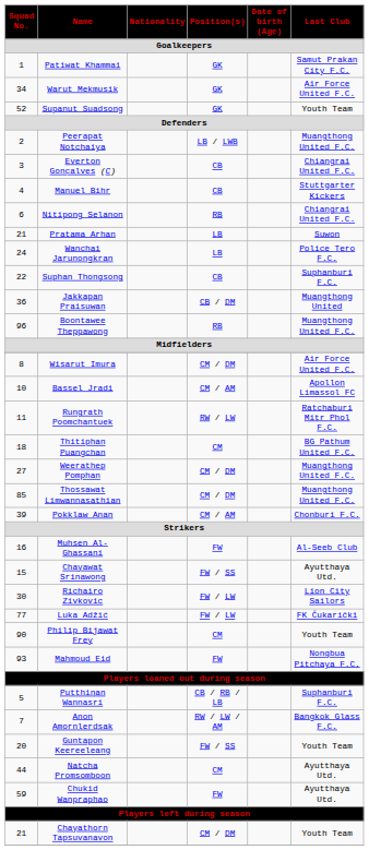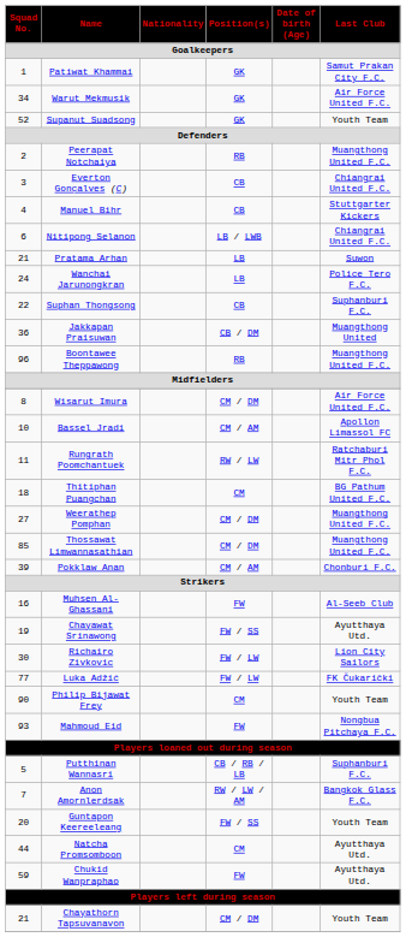 <table class="wikitable" style="text-align:center; font-size:90%; width:80%;">
 <tr>
 <th style="background:#000000; color:#d30000; text-align:center;">Squad No.</th>
 <th style="background:#000000; color:#d30000; text-align:center;">Name</th>
 <th style="background:#000000; color:#d30000; text-align:center;">Nationality</th>
 <th style="background:#000000; color:#d30000; text-align:center;">Position(s)</th>
 <th style="background:#000000; color:#d30000; text-align:center;">Date of birth (Age)</th>
 <th style="background:#000000; color:#d30000; text-align:center;">Last Club</th>
 </tr>
 <tr>
 <th colspan="6" style="background:#DCDCDC; text-align:center;">Goalkeepers</th>
 </tr>
 <tr>
 <td>1</td>
 <td><a href='#'>Patiwat Khammai</a></td>
 <td></td>
 <td><a href='#'>GK</a></td>
 <td></td>
 <td> <a href='#'>Samut Prakan City F.C.</a></td>
 </tr>
 <tr>
 <td>34</td>
 <td><a href='#'>Warut Mekmusik</a></td>
 <td></td>
 <td><a href='#'>GK</a></td>
 <td></td>
 <td> <a href='#'>Air Force United F.C.</a></td>
 </tr>
 <tr>
 <td>52</td>
 <td><a href='#'>Supanut Suadsong</a></td>
 <td></td>
 <td><a href='#'>GK</a></td>
 <td></td>
 <td>Youth Team</td>
 </tr>
 <tr>
 <th colspan="6" style="background:#DCDCDC; text-align:center;">Defenders</th>
 </tr>
 <tr>
 <td>2</td>
 <td><a href='#'>Peerapat Notchaiya</a></td>
 <td></td>
-<td><a href='#'>LB</a> / <a href='#'>LWB</a></td>
+<td><a href='#'>RB</a></td>
 <td></td>
 <td> <a href='#'>Muangthong United F.C.</a></td>
 </tr>
 <tr>
 <td>3</td>
 <td><a href='#'>Everton Gonçalves</a> <em>(<a href='#'>C</a>)</em></td>
 <td></td>
 <td><a href='#'>CB</a></td>
 <td></td>
 <td> <a href='#'>Chiangrai United F.C.</a></td>
 </tr>
 <tr>
 <td>4</td>
 <td><a href='#'>Manuel Bihr</a></td>
 <td></td>
 <td><a href='#'>CB</a></td>
 <td></td>
 <td> <a href='#'>Stuttgarter Kickers</a></td>
 </tr>
 <tr>
 <td>6</td>
 <td><a href='#'>Nitipong Selanon</a></td>
 <td></td>
-<td><a href='#'>RB</a></td>
+<td><a href='#'>LB</a> / <a href='#'>LWB</a></td>
 <td></td>
 <td> <a href='#'>Chiangrai United F.C.</a></td>
 </tr>
 <tr>
 <td>21</td>
 <td><a href='#'>Pratama Arhan</a></td>
 <td></td>
 <td><a href='#'>LB</a></td>
 <td></td>
 <td> <a href='#'>Suwon</a></td>
 </tr>
 <tr>
 <td>24</td>
 <td><a href='#'>Wanchai Jarunongkran</a></td>
 <td></td>
 <td><a href='#'>LB</a></td>
 <td></td>
 <td> <a href='#'>Police Tero F.C.</a></td>
 </tr>
 <tr>
 <td>22</td>
 <td><a href='#'>Suphan Thongsong</a></td>
 <td></td>
 <td><a href='#'>CB</a></td>
 <td></td>
 <td> <a href='#'>Suphanburi F.C.</a></td>
 </tr>
 <tr>
 <td>36</td>
 <td><a href='#'>Jakkapan Praisuwan</a></td>
 <td></td>
 <td><a href='#'>CB</a> / <a href='#'>DM</a></td>
 <td></td>
 <td> <a href='#'>Muangthong United</a></td>
 </tr>
 <tr>
 <td>96</td>
 <td><a href='#'>Boontawee Theppawong</a></td>
 <td></td>
 <td><a href='#'>RB</a></td>
 <td></td>
 <td> <a href='#'>Muangthong United F.C.</a></td>
 </tr>
 <tr>
 <th colspan="6" style="background:#DCDCDC; text-align:center;">Midfielders</th>
 </tr>
 <tr>
 </tr>
 <tr>
 <td>8</td>
 <td><a href='#'>Wisarut Imura</a></td>
 <td></td>
 <td><a href='#'>CM</a> / <a href='#'>DM</a></td>
 <td></td>
 <td> <a href='#'>Air Force United F.C.</a></td>
 </tr>
 <tr>
 <td>10</td>
 <td><a href='#'>Bassel Jradi</a></td>
 <td></td>
 <td><a href='#'>CM</a> / <a href='#'>AM</a></td>
 <td></td>
 <td> <a href='#'>Apollon Limassol FC</a></td>
 </tr>
 <tr>
 <td>11</td>
 <td><a href='#'>Rungrath Poomchantuek</a></td>
 <td></td>
 <td><a href='#'>RW</a> / <a href='#'>LW</a></td>
 <td></td>
 <td> <a href='#'>Ratchaburi Mitr Phol F.C.</a></td>
 </tr>
 <tr>
 <td>18</td>
 <td><a href='#'>Thitiphan Puangchan</a></td>
 <td></td>
 <td><a href='#'>CM</a></td>
 <td></td>
 <td> <a href='#'>BG Pathum United F.C.</a></td>
 </tr>
 <tr>
 <td>27</td>
 <td><a href='#'>Weerathep Pomphan</a></td>
 <td></td>
 <td><a href='#'>CM</a> / <a href='#'>DM</a></td>
 <td></td>
 <td> <a href='#'>Muangthong United F.C.</a></td>
 </tr>
 <tr>
 <td>85</td>
 <td><a href='#'>Thossawat Limwannasathian</a></td>
 <td></td>
 <td><a href='#'>CM</a> / <a href='#'>DM</a></td>
 <td></td>
 <td> <a href='#'>Muangthong United F.C.</a></td>
 </tr>
 <tr>
 <td>39</td>
 <td><a href='#'>Pokklaw Anan</a></td>
 <td></td>
 <td><a href='#'>CM</a> / <a href='#'>AM</a></td>
 <td></td>
 <td> <a href='#'>Chonburi F.C.</a></td>
 </tr>
 <tr>
 <th colspan="6" style="background:#DCDCDC; text-align:center;">Strikers</th>
 </tr>
 <tr>
 <td>16</td>
 <td><a href='#'>Muhsen Al-Ghassani</a></td>
 <td></td>
 <td><a href='#'>FW</a></td>
 <td></td>
 <td> <a href='#'>Al-Seeb Club</a></td>
 </tr>
 <tr>
-<td>15</td>
+<td>19</td>
 <td><a href='#'>Chayawat Srinawong</a></td>
 <td></td>
 <td><a href='#'>FW</a> / <a href='#'>SS</a></td>
 <td></td>
 <td> Ayutthaya Utd.</td>
 </tr>
 <tr>
 <td>30</td>
 <td><a href='#'>Richairo Zivkovic</a></td>
 <td></td>
 <td><a href='#'>FW</a> / <a href='#'>LW</a></td>
 <td></td>
 <td> <a href='#'>Lion City Sailors</a></td>
 </tr>
 <tr>
 <td>77</td>
 <td><a href='#'>Luka Adžić</a></td>
 <td></td>
 <td><a href='#'>FW</a> / <a href='#'>LW</a></td>
 <td></td>
 <td> <a href='#'>FK Čukarički</a></td>
 </tr>
 <tr>
 <td>90</td>
 <td><a href='#'>Philip Bijawat Frey</a></td>
 <td></td>
 <td><a href='#'>CM</a></td>
 <td></td>
 <td>Youth Team</td>
 </tr>
 <tr>
 <td>93</td>
 <td><a href='#'>Mahmoud Eid</a></td>
 <td></td>
 <td><a href='#'>FW</a></td>
 <td></td>
 <td> <a href='#'>Nongbua Pitchaya F.C.</a></td>
 </tr>
 <tr>
 <th colspan="8" style="background:#000000; color:#d30000; text-align:center">Players loaned out during season</th>
 </tr>
 <tr>
 <td>5</td>
 <td><a href='#'>Putthinan Wannasri</a></td>
 <td></td>
 <td><a href='#'>CB</a> / <a href='#'>RB</a> / <a href='#'>LB</a></td>
 <td></td>
 <td> <a href='#'>Suphanburi F.C.</a></td>
 </tr>
 <tr>
 <td>7</td>
 <td><a href='#'>Anon Amornlerdsak</a></td>
 <td></td>
 <td><a href='#'>RW</a> / <a href='#'>LW</a> / <a href='#'>AM</a></td>
 <td></td>
 <td> <a href='#'>Bangkok Glass F.C.</a></td>
 </tr>
 <tr>
 <td>20</td>
 <td><a href='#'>Guntapon Keereeleang</a></td>
 <td></td>
 <td><a href='#'>FW</a> / <a href='#'>SS</a></td>
 <td></td>
 <td>Youth Team</td>
 </tr>
 <tr>
 <td>44</td>
 <td><a href='#'>Natcha Promsomboon</a></td>
 <td></td>
 <td><a href='#'>CM</a></td>
 <td></td>
 <td> Ayutthaya Utd.</td>
 </tr>
 <tr>
 <td>59</td>
 <td><a href='#'>Chukid Wanpraphao</a></td>
 <td></td>
 <td><a href='#'>FW</a></td>
 <td></td>
 <td> Ayutthaya Utd.</td>
 </tr>
 <tr>
 <th colspan="8" style="background:#000000; color:#d30000; text-align:center">Players left during season</th>
 </tr>
 <tr>
 <td>21</td>
 <td><a href='#'>Chayathorn Tapsuvanavon</a></td>
 <td></td>
 <td><a href='#'>CM</a> / <a href='#'>DM</a></td>
 <td></td>
 <td>Youth Team</td>
 </tr>
 <tr>
 </tr>
 </table>
